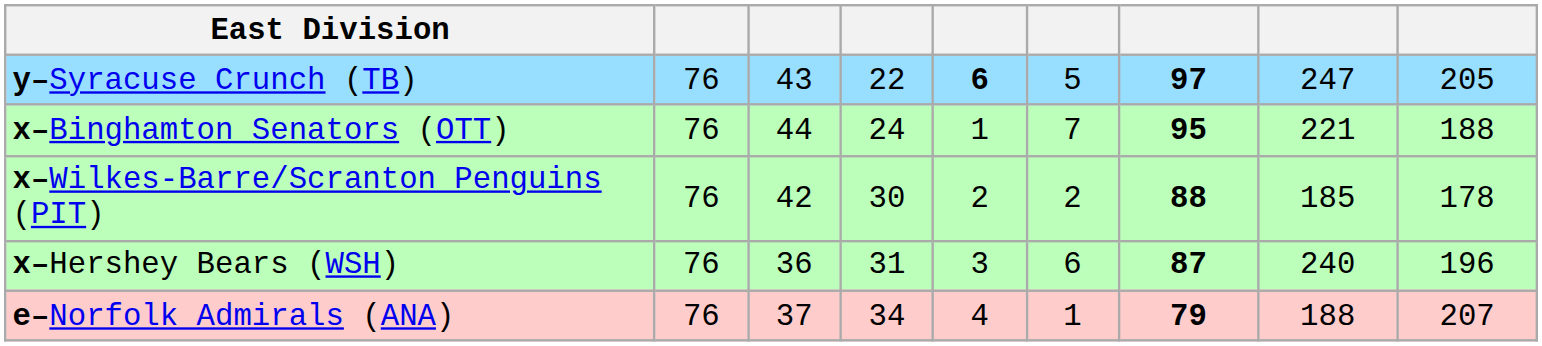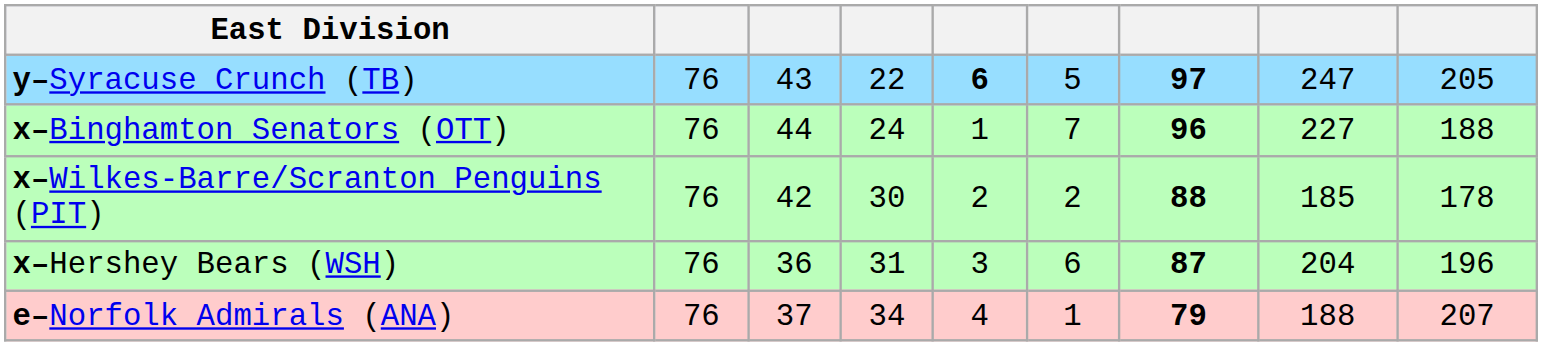 <table class="wikitable" style="text-align:center; width:50em">
 <tr style="background:#ddf;">
 <th style="width:35%;">East Division</th>
 <th style="width:5%;"></th>
 <th style="width:5%;"></th>
 <th style="width:5%;"></th>
 <th style="width:5%;"></th>
 <th style="width:5%;"></th>
 <th style="width:7.5%;"></th>
 <th style="width:7.5%;"></th>
 <th style="width:7.5%;"></th>
 </tr>
 <tr style="background:#97deff;">
 <td align=left><strong>y–</strong><a href='#'>Syracuse Crunch</a> (<a href='#'>TB</a>)</td>
 <td>76</td>
 <td>43</td>
 <td>22</td>
 <td><strong>6</strong></td>
 <td>5</td>
 <td><strong>97</strong></td>
 <td>247</td>
 <td>205</td>
 </tr>
 <tr style="background:#bfb;">
 <td align=left><strong>x–</strong><a href='#'>Binghamton Senators</a> (<a href='#'>OTT</a>)</td>
 <td>76</td>
 <td>44</td>
 <td>24</td>
 <td>1</td>
 <td>7</td>
-<td><strong>95</strong></td>
-<td>221</td>
+<td><strong>96</strong></td>
+<td>227</td>
 <td>188</td>
 </tr>
 <tr style="background:#bfb;">
 <td align=left><strong>x–</strong><a href='#'>Wilkes-Barre/Scranton Penguins</a> (<a href='#'>PIT</a>)</td>
 <td>76</td>
 <td>42</td>
 <td>30</td>
 <td>2</td>
 <td>2</td>
 <td><strong>88</strong></td>
 <td>185</td>
 <td>178</td>
 </tr>
 <tr style="background:#bfb;">
 <td align=left><strong>x–</strong>Hershey Bears (<a href='#'>WSH</a>)</td>
 <td>76</td>
 <td>36</td>
 <td>31</td>
 <td>3</td>
 <td>6</td>
 <td><strong>87</strong></td>
-<td>240</td>
+<td>204</td>
 <td>196</td>
 </tr>
 <tr style="background:#fcc;">
 <td align=left><strong>e–</strong><a href='#'>Norfolk Admirals</a> (<a href='#'>ANA</a>)</td>
 <td>76</td>
 <td>37</td>
 <td>34</td>
 <td>4</td>
 <td>1</td>
 <td><strong>79</strong></td>
 <td>188</td>
 <td>207</td>
 </tr>
 </table>
